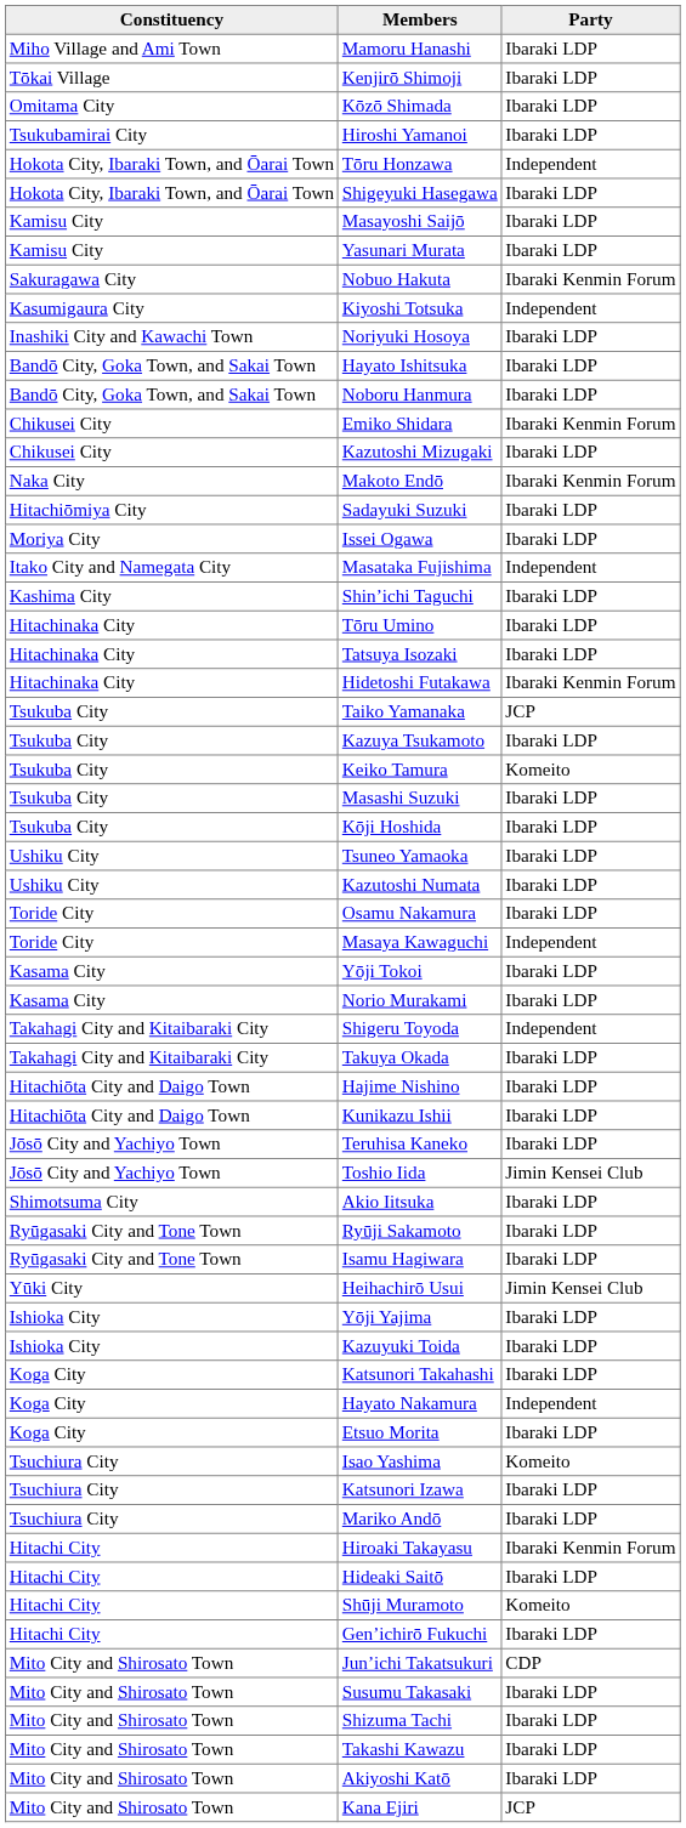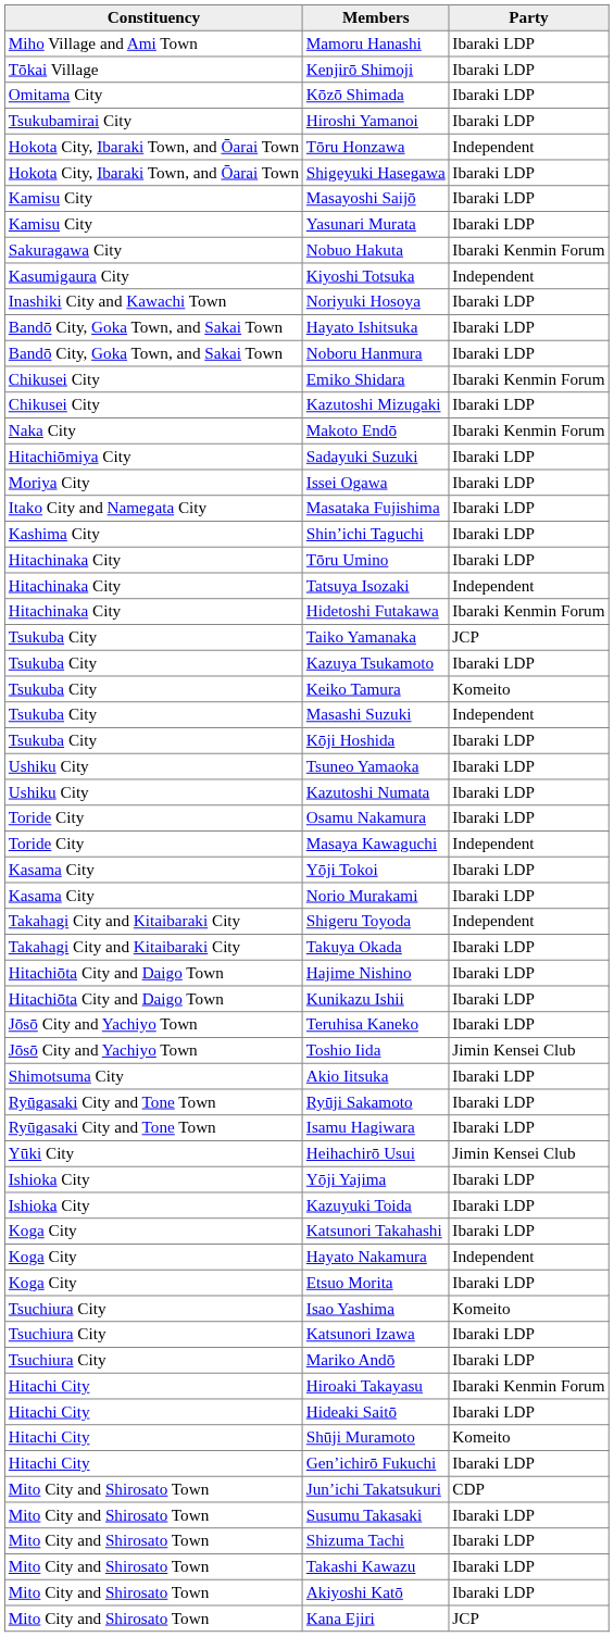 <table border="1" frame="box" rules="all" cellspacing="0" cellpadding="3">
 <tr style="background:#eee">
 <th>Constituency</th>
 <th>Members</th>
 <th>Party</th>
 </tr>
 <tr>
 <td><a href='#'>Miho</a> Village and <a href='#'>Ami</a> Town</td>
 <td><a href='#'>Mamoru Hanashi</a></td>
 <td>Ibaraki LDP</td>
 </tr>
 <tr>
 <td><a href='#'>Tōkai</a> Village</td>
 <td><a href='#'>Kenjirō Shimoji</a></td>
 <td>Ibaraki LDP</td>
 </tr>
 <tr>
 <td><a href='#'>Omitama</a> City</td>
 <td><a href='#'>Kōzō Shimada</a></td>
 <td>Ibaraki LDP</td>
 </tr>
 <tr>
 <td><a href='#'>Tsukubamirai</a> City</td>
 <td><a href='#'>Hiroshi Yamanoi</a></td>
 <td>Ibaraki LDP</td>
 </tr>
 <tr>
 <td><a href='#'>Hokota</a> City, <a href='#'>Ibaraki</a> Town, and <a href='#'>Ōarai</a> Town</td>
 <td><a href='#'>Tōru Honzawa</a></td>
 <td>Independent</td>
 </tr>
 <tr>
 <td><a href='#'>Hokota</a> City, <a href='#'>Ibaraki</a> Town, and <a href='#'>Ōarai</a> Town</td>
 <td><a href='#'>Shigeyuki Hasegawa</a></td>
 <td>Ibaraki LDP</td>
 </tr>
 <tr>
 <td><a href='#'>Kamisu</a> City</td>
 <td><a href='#'>Masayoshi Saijō</a></td>
 <td>Ibaraki LDP</td>
 </tr>
 <tr>
 <td><a href='#'>Kamisu</a> City</td>
 <td><a href='#'>Yasunari Murata</a></td>
 <td>Ibaraki LDP</td>
 </tr>
 <tr>
 <td><a href='#'>Sakuragawa</a> City</td>
 <td><a href='#'>Nobuo Hakuta</a></td>
 <td>Ibaraki Kenmin Forum</td>
 </tr>
 <tr>
 <td><a href='#'>Kasumigaura</a> City</td>
 <td><a href='#'>Kiyoshi Totsuka</a></td>
 <td>Independent</td>
 </tr>
 <tr>
 <td><a href='#'>Inashiki</a> City and <a href='#'>Kawachi</a> Town</td>
 <td><a href='#'>Noriyuki Hosoya</a></td>
 <td>Ibaraki LDP</td>
 </tr>
 <tr>
 <td><a href='#'>Bandō</a> City, <a href='#'>Goka</a> Town, and <a href='#'>Sakai</a> Town</td>
 <td><a href='#'>Hayato Ishitsuka</a></td>
 <td>Ibaraki LDP</td>
 </tr>
 <tr>
 <td><a href='#'>Bandō</a> City, <a href='#'>Goka</a> Town, and <a href='#'>Sakai</a> Town</td>
 <td><a href='#'>Noboru Hanmura</a></td>
 <td>Ibaraki LDP</td>
 </tr>
 <tr>
 <td><a href='#'>Chikusei</a> City</td>
 <td><a href='#'>Emiko Shidara</a></td>
 <td>Ibaraki Kenmin Forum</td>
 </tr>
 <tr>
 <td><a href='#'>Chikusei</a> City</td>
 <td><a href='#'>Kazutoshi Mizugaki</a></td>
 <td>Ibaraki LDP</td>
 </tr>
 <tr>
 <td><a href='#'>Naka</a> City</td>
 <td><a href='#'>Makoto Endō</a></td>
 <td>Ibaraki Kenmin Forum</td>
 </tr>
 <tr>
 <td><a href='#'>Hitachiōmiya</a> City</td>
 <td><a href='#'>Sadayuki Suzuki</a></td>
 <td>Ibaraki LDP</td>
 </tr>
 <tr>
 <td><a href='#'>Moriya</a> City</td>
 <td><a href='#'>Issei Ogawa</a></td>
 <td>Ibaraki LDP</td>
 </tr>
 <tr>
 <td><a href='#'>Itako</a> City and <a href='#'>Namegata</a> City</td>
 <td><a href='#'>Masataka Fujishima</a></td>
-<td>Independent</td>
+<td>Ibaraki LDP</td>
 </tr>
 <tr>
 <td><a href='#'>Kashima</a> City</td>
 <td><a href='#'>Shin’ichi Taguchi</a></td>
 <td>Ibaraki LDP</td>
 </tr>
 <tr>
 <td><a href='#'>Hitachinaka</a> City</td>
 <td><a href='#'>Tōru Umino</a></td>
 <td>Ibaraki LDP</td>
 </tr>
 <tr>
 <td><a href='#'>Hitachinaka</a> City</td>
 <td><a href='#'>Tatsuya Isozaki</a></td>
-<td>Ibaraki LDP</td>
+<td>Independent</td>
 </tr>
 <tr>
 <td><a href='#'>Hitachinaka</a> City</td>
 <td><a href='#'>Hidetoshi Futakawa</a></td>
 <td>Ibaraki Kenmin Forum</td>
 </tr>
 <tr>
 <td><a href='#'>Tsukuba</a> City</td>
 <td><a href='#'>Taiko Yamanaka</a></td>
 <td>JCP</td>
 </tr>
 <tr>
 <td><a href='#'>Tsukuba</a> City</td>
 <td><a href='#'>Kazuya Tsukamoto</a></td>
 <td>Ibaraki LDP</td>
 </tr>
 <tr>
 <td><a href='#'>Tsukuba</a> City</td>
 <td><a href='#'>Keiko Tamura</a></td>
 <td>Komeito</td>
 </tr>
 <tr>
 <td><a href='#'>Tsukuba</a> City</td>
 <td><a href='#'>Masashi Suzuki</a></td>
-<td>Ibaraki LDP</td>
+<td>Independent</td>
 </tr>
 <tr>
 <td><a href='#'>Tsukuba</a> City</td>
 <td><a href='#'>Kōji Hoshida</a></td>
 <td>Ibaraki LDP</td>
 </tr>
 <tr>
 <td><a href='#'>Ushiku</a> City</td>
 <td><a href='#'>Tsuneo Yamaoka</a></td>
 <td>Ibaraki LDP</td>
 </tr>
 <tr>
 <td><a href='#'>Ushiku</a> City</td>
 <td><a href='#'>Kazutoshi Numata</a></td>
 <td>Ibaraki LDP</td>
 </tr>
 <tr>
 <td><a href='#'>Toride</a> City</td>
 <td><a href='#'>Osamu Nakamura</a></td>
 <td>Ibaraki LDP</td>
 </tr>
 <tr>
 <td><a href='#'>Toride</a> City</td>
 <td><a href='#'>Masaya Kawaguchi</a></td>
 <td>Independent</td>
 </tr>
 <tr>
 <td><a href='#'>Kasama</a> City</td>
 <td><a href='#'>Yōji Tokoi</a></td>
 <td>Ibaraki LDP</td>
 </tr>
 <tr>
 <td><a href='#'>Kasama</a> City</td>
 <td><a href='#'>Norio Murakami</a></td>
 <td>Ibaraki LDP</td>
 </tr>
 <tr>
 <td><a href='#'>Takahagi</a> City and <a href='#'>Kitaibaraki</a> City</td>
 <td><a href='#'>Shigeru Toyoda</a></td>
 <td>Independent</td>
 </tr>
 <tr>
 <td><a href='#'>Takahagi</a> City and <a href='#'>Kitaibaraki</a> City</td>
 <td><a href='#'>Takuya Okada</a></td>
 <td>Ibaraki LDP</td>
 </tr>
 <tr>
 <td><a href='#'>Hitachiōta</a> City and <a href='#'>Daigo</a> Town</td>
 <td><a href='#'>Hajime Nishino</a></td>
 <td>Ibaraki LDP</td>
 </tr>
 <tr>
 <td><a href='#'>Hitachiōta</a> City and <a href='#'>Daigo</a> Town</td>
 <td><a href='#'>Kunikazu Ishii</a></td>
 <td>Ibaraki LDP</td>
 </tr>
 <tr>
 <td><a href='#'>Jōsō</a> City and <a href='#'>Yachiyo</a> Town</td>
 <td><a href='#'>Teruhisa Kaneko</a></td>
 <td>Ibaraki LDP</td>
 </tr>
 <tr>
 <td><a href='#'>Jōsō</a> City and <a href='#'>Yachiyo</a> Town</td>
 <td><a href='#'>Toshio Iida</a></td>
 <td>Jimin Kensei Club</td>
 </tr>
 <tr>
 <td><a href='#'>Shimotsuma</a> City</td>
 <td><a href='#'>Akio Iitsuka</a></td>
 <td>Ibaraki LDP</td>
 </tr>
 <tr>
 <td><a href='#'>Ryūgasaki</a> City and <a href='#'>Tone</a> Town</td>
 <td><a href='#'>Ryūji Sakamoto</a></td>
 <td>Ibaraki LDP</td>
 </tr>
 <tr>
 <td><a href='#'>Ryūgasaki</a> City and <a href='#'>Tone</a> Town</td>
 <td><a href='#'>Isamu Hagiwara</a></td>
 <td>Ibaraki LDP</td>
 </tr>
 <tr>
 <td><a href='#'>Yūki</a> City</td>
 <td><a href='#'>Heihachirō Usui</a></td>
 <td>Jimin Kensei Club</td>
 </tr>
 <tr>
 <td><a href='#'>Ishioka</a> City</td>
 <td><a href='#'>Yōji Yajima</a></td>
 <td>Ibaraki LDP</td>
 </tr>
 <tr>
 <td><a href='#'>Ishioka</a> City</td>
 <td><a href='#'>Kazuyuki Toida</a></td>
 <td>Ibaraki LDP</td>
 </tr>
 <tr>
 <td><a href='#'>Koga</a> City</td>
 <td><a href='#'>Katsunori Takahashi</a></td>
 <td>Ibaraki LDP</td>
 </tr>
 <tr>
 <td><a href='#'>Koga</a> City</td>
 <td><a href='#'>Hayato Nakamura</a></td>
 <td>Independent</td>
 </tr>
 <tr>
 <td><a href='#'>Koga</a> City</td>
 <td><a href='#'>Etsuo Morita</a></td>
 <td>Ibaraki LDP</td>
 </tr>
 <tr>
 <td><a href='#'>Tsuchiura</a> City</td>
 <td><a href='#'>Isao Yashima</a></td>
 <td>Komeito</td>
 </tr>
 <tr>
 <td><a href='#'>Tsuchiura</a> City</td>
 <td><a href='#'>Katsunori Izawa</a></td>
 <td>Ibaraki LDP</td>
 </tr>
 <tr>
 <td><a href='#'>Tsuchiura</a> City</td>
 <td><a href='#'>Mariko Andō</a></td>
 <td>Ibaraki LDP</td>
 </tr>
 <tr>
 <td><a href='#'>Hitachi City</a></td>
 <td><a href='#'>Hiroaki Takayasu</a></td>
 <td>Ibaraki Kenmin Forum</td>
 </tr>
 <tr>
 <td><a href='#'>Hitachi City</a></td>
 <td><a href='#'>Hideaki Saitō</a></td>
 <td>Ibaraki LDP</td>
 </tr>
 <tr>
 <td><a href='#'>Hitachi City</a></td>
 <td><a href='#'>Shūji Muramoto</a></td>
 <td>Komeito</td>
 </tr>
 <tr>
 <td><a href='#'>Hitachi City</a></td>
 <td><a href='#'>Gen’ichirō Fukuchi</a></td>
 <td>Ibaraki LDP</td>
 </tr>
 <tr>
 <td><a href='#'>Mito</a> City and <a href='#'>Shirosato</a> Town</td>
 <td><a href='#'>Jun’ichi Takatsukuri</a></td>
 <td>CDP</td>
 </tr>
 <tr>
 <td><a href='#'>Mito</a> City and <a href='#'>Shirosato</a> Town</td>
 <td><a href='#'>Susumu Takasaki</a></td>
 <td>Ibaraki LDP</td>
 </tr>
 <tr>
 <td><a href='#'>Mito</a> City and <a href='#'>Shirosato</a> Town</td>
 <td><a href='#'>Shizuma Tachi</a></td>
 <td>Ibaraki LDP</td>
 </tr>
 <tr>
 <td><a href='#'>Mito</a> City and <a href='#'>Shirosato</a> Town</td>
 <td><a href='#'>Takashi Kawazu</a></td>
 <td>Ibaraki LDP</td>
 </tr>
 <tr>
 <td><a href='#'>Mito</a> City and <a href='#'>Shirosato</a> Town</td>
 <td><a href='#'>Akiyoshi Katō</a></td>
 <td>Ibaraki LDP</td>
 </tr>
 <tr>
 <td><a href='#'>Mito</a> City and <a href='#'>Shirosato</a> Town</td>
 <td><a href='#'>Kana Ejiri</a></td>
 <td>JCP</td>
 </tr>
 </table>
